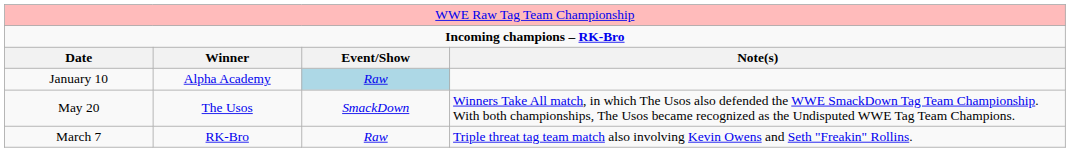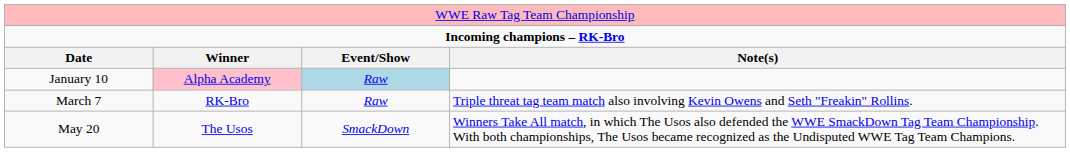 <table class="wikitable" style="text-align:center; width:100%;">
 <tr style="background:#FBB;">
 <td colspan="4" style="text-align: center;"><a href='#'>WWE Raw Tag Team Championship</a></td>
 </tr>
 <tr>
 <td colspan="4" style="text-align: center;"><strong>Incoming champions – <a href='#'>RK-Bro</a> </strong></td>
 </tr>
 <tr>
 <th width=14%>Date</th>
 <th width=14%>Winner</th>
 <th width=14%>Event/Show</th>
 <th width=58%>Note(s)</th>
 </tr>
 <tr>
 <td>January 10</td>
-<td><a href='#'>Alpha Academy</a><br></td>
+<td style="background: pink;"><a href='#'>Alpha Academy</a><br></td>
 <td style="background: lightblue;"><em><a href='#'>Raw</a></em></td>
 <td></td>
+</tr>
+<tr>
+<td>March 7</td>
+<td><a href='#'>RK-Bro</a><br></td>
+<td><em><a href='#'>Raw</a></em></td>
+<td align=left><a href='#'>Triple threat tag team match</a> also involving <a href='#'>Kevin Owens</a> and <a href='#'>Seth "Freakin" Rollins</a>.</td>
 </tr>
 <tr>
 <td>May 20</td>
 <td><a href='#'>The Usos</a><br></td>
 <td><em><a href='#'>SmackDown</a></em></td>
 <td align=left><a href='#'>Winners Take All match</a>, in which The Usos also defended the <a href='#'>WWE SmackDown Tag Team Championship</a>. With both championships, The Usos became recognized as the Undisputed WWE Tag Team Champions.</td>
 </tr>
-<tr>
-<td>March 7</td>
-<td><a href='#'>RK-Bro</a><br></td>
-<td><em><a href='#'>Raw</a></em></td>
-<td align=left><a href='#'>Triple threat tag team match</a> also involving <a href='#'>Kevin Owens</a> and <a href='#'>Seth "Freakin" Rollins</a>.</td>
-</tr>
 </table>
